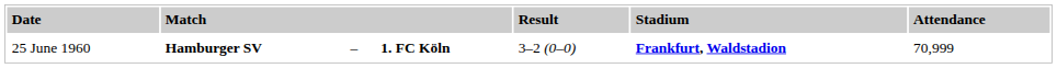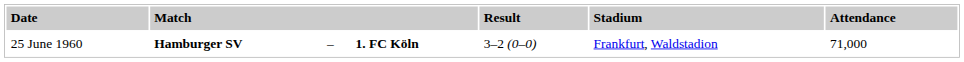 <table style="border:1px solid #bbb;background:#fff;" cellpadding="5" cellspacing="2" width="90%">
 <tr style="background:#ccc;font-weight:bold">
 <td>Date</td>
 <td colspan="3">Match</td>
 <td>Result</td>
 <td>Stadium</td>
 <td>Attendance</td>
 </tr>
 <tr>
 <td>25 June 1960</td>
 <td><strong>Hamburger SV</strong></td>
 <td>–</td>
 <td><strong>1. FC Köln</strong></td>
 <td>3–2 <em>(0–0)</em></td>
-<td><strong><a href='#'>Frankfurt</a>, <a href='#'>Waldstadion</a></strong></td>
-<td>70,999</td>
+<td><a href='#'>Frankfurt</a>, <a href='#'>Waldstadion</a></td>
+<td>71,000</td>
 </tr>
 </table>
